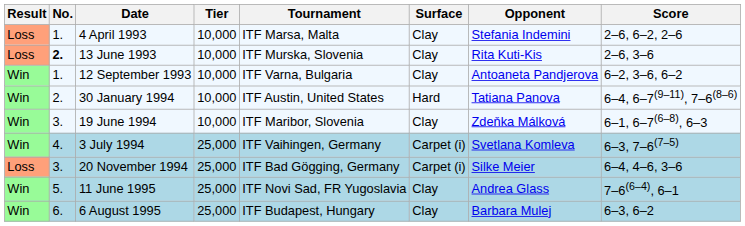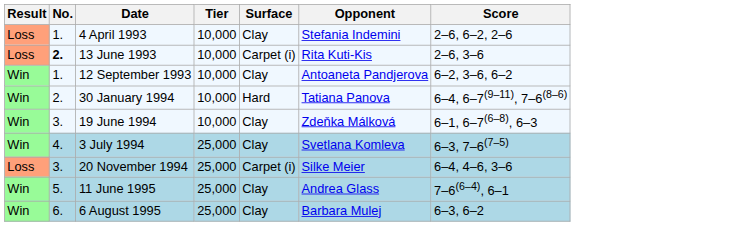 <table class="sortable wikitable">
 <tr>
 <th>Result</th>
 <th>No.</th>
 <th>Date</th>
 <th>Tier</th>
-<th>Tournament</th>
 <th>Surface</th>
 <th>Opponent</th>
 <th class="unsortable">Score</th>
 </tr>
 <tr style="background:#f0f8ff;">
 <td style="background:#ffa07a;">Loss</td>
 <td>1.</td>
 <td>4 April 1993</td>
 <td>10,000</td>
-<td>ITF Marsa, Malta</td>
 <td>Clay</td>
 <td> <a href='#'>Stefania Indemini</a></td>
 <td>2–6, 6–2, 2–6</td>
 </tr>
 <tr style="background:#f0f8ff;">
 <td style="background:#ffa07a;">Loss</td>
 <td><strong>2.</strong></td>
 <td>13 June 1993</td>
 <td>10,000</td>
-<td>ITF Murska, Slovenia</td>
-<td>Clay</td>
+<td>Carpet (i)</td>
 <td> <a href='#'>Rita Kuti-Kis</a></td>
 <td>2–6, 3–6</td>
 </tr>
 <tr style="background:#f0f8ff;">
 <td style="background:#98fb98;">Win</td>
 <td>1.</td>
 <td>12 September 1993</td>
 <td>10,000</td>
-<td>ITF Varna, Bulgaria</td>
 <td>Clay</td>
 <td> <a href='#'>Antoaneta Pandjerova</a></td>
 <td>6–2, 3–6, 6–2</td>
 </tr>
 <tr style="background:#f0f8ff;">
 <td style="background:#98fb98;">Win</td>
 <td>2.</td>
 <td>30 January 1994</td>
 <td>10,000</td>
-<td>ITF Austin, United States</td>
 <td>Hard</td>
 <td> <a href='#'>Tatiana Panova</a></td>
 <td>6–4, 6–7<sup>(9–11)</sup>, 7–6<sup>(8–6)</sup></td>
 </tr>
 <tr style="background:#f0f8ff;">
 <td style="background:#98fb98;">Win</td>
 <td>3.</td>
 <td>19 June 1994</td>
 <td>10,000</td>
-<td>ITF Maribor, Slovenia</td>
 <td>Clay</td>
 <td> <a href='#'>Zdeňka Málková</a></td>
 <td>6–1, 6–7<sup>(6–8)</sup>, 6–3</td>
 </tr>
 <tr style="background:lightblue;">
 <td style="background:#98fb98;">Win</td>
 <td>4.</td>
 <td>3 July 1994</td>
 <td>25,000</td>
-<td>ITF Vaihingen, Germany</td>
-<td>Carpet (i)</td>
+<td>Clay</td>
 <td> <a href='#'>Svetlana Komleva</a></td>
 <td>6–3, 7–6<sup>(7–5)</sup></td>
 </tr>
 <tr style="background:lightblue;">
 <td style="background:#ffa07a;">Loss</td>
 <td>3.</td>
 <td>20 November 1994</td>
 <td>25,000</td>
-<td>ITF Bad Gögging, Germany</td>
 <td>Carpet (i)</td>
 <td> <a href='#'>Silke Meier</a></td>
 <td>6–4, 4–6, 3–6</td>
 </tr>
 <tr style="background:lightblue;">
 <td style="background:#98fb98;">Win</td>
 <td>5.</td>
 <td>11 June 1995</td>
 <td>25,000</td>
-<td>ITF Novi Sad, FR Yugoslavia</td>
 <td>Clay</td>
 <td> <a href='#'>Andrea Glass</a></td>
 <td>7–6<sup>(6–4)</sup>, 6–1</td>
 </tr>
 <tr style="background:lightblue;">
 <td style="background:#98fb98;">Win</td>
 <td>6.</td>
 <td>6 August 1995</td>
 <td>25,000</td>
-<td>ITF Budapest, Hungary</td>
 <td>Clay</td>
 <td> <a href='#'>Barbara Mulej</a></td>
 <td>6–3, 6–2</td>
 </tr>
 </table>
